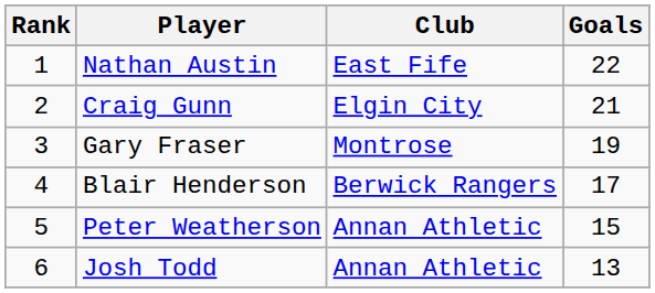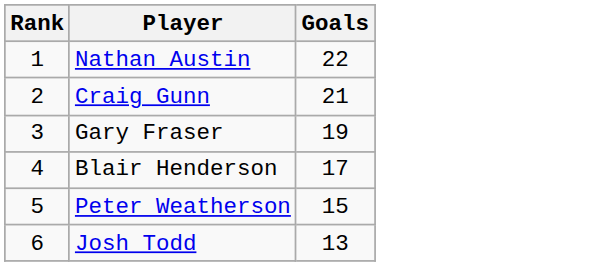 <table class="wikitable" style="text-align:center">
 <tr>
 <th>Rank</th>
 <th>Player</th>
-<th>Club</th>
 <th>Goals</th>
 </tr>
 <tr>
 <td>1</td>
 <td align="left"> <a href='#'>Nathan Austin</a></td>
-<td align="left"><a href='#'>East Fife</a></td>
 <td>22</td>
 </tr>
 <tr>
 <td>2</td>
 <td align="left"> <a href='#'>Craig Gunn</a></td>
-<td align="left"><a href='#'>Elgin City</a></td>
 <td>21</td>
 </tr>
 <tr>
 <td>3</td>
 <td align="left"> Gary Fraser</td>
-<td align="left"><a href='#'>Montrose</a></td>
 <td>19</td>
 </tr>
 <tr>
 <td>4</td>
 <td align="left"> Blair Henderson</td>
-<td align="left"><a href='#'>Berwick Rangers</a></td>
 <td>17</td>
 </tr>
 <tr>
 <td>5</td>
 <td align="left"> <a href='#'>Peter Weatherson</a></td>
-<td align="left"><a href='#'>Annan Athletic</a></td>
 <td>15</td>
 </tr>
 <tr>
 <td>6</td>
 <td align="left"> <a href='#'>Josh Todd</a></td>
-<td align="left"><a href='#'>Annan Athletic</a></td>
 <td>13</td>
 </tr>
 </table>
